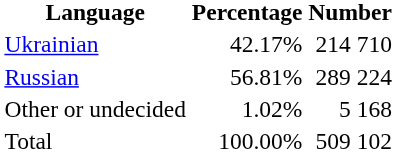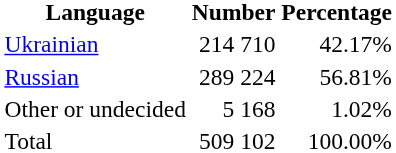 <table class="standard">
 <tr>
 <th>Language</th>
+<th>Number</th>
 <th>Percentage</th>
-<th>Number</th>
 </tr>
 <tr>
 <td><a href='#'>Ukrainian</a></td>
+<td align="right">214 710</td>
 <td align="right">42.17%</td>
-<td align="right">214 710</td>
 </tr>
 <tr>
 <td><a href='#'>Russian</a></td>
+<td align="right">289 224</td>
 <td align="right">56.81%</td>
-<td align="right">289 224</td>
 </tr>
 <tr>
 <td>Other or undecided</td>
+<td align="right">5 168</td>
 <td align="right">1.02%</td>
-<td align="right">5 168</td>
 </tr>
 <tr>
 <td>Total</td>
+<td align="right">509 102</td>
 <td align="right">100.00%</td>
-<td align="right">509 102</td>
 </tr>
 </table>
